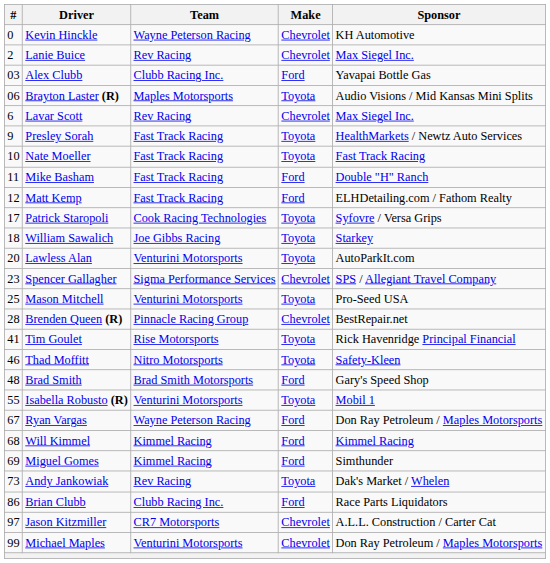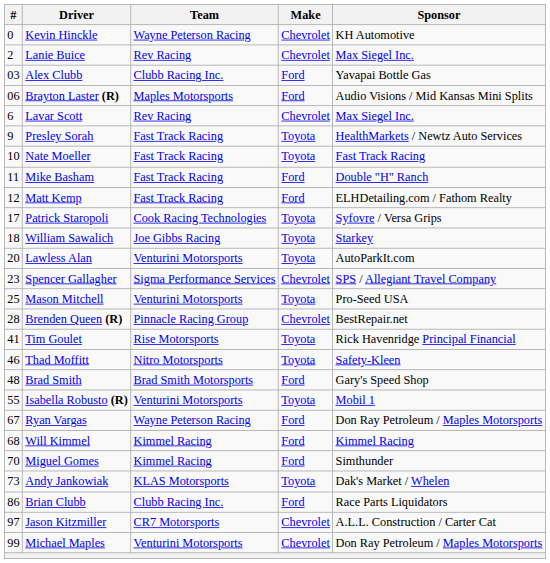 <table class="wikitable" style="font-size: 95%;">
 <tr>
 <th>#</th>
 <th>Driver</th>
 <th>Team</th>
 <th>Make</th>
 <th>Sponsor</th>
 </tr>
 <tr>
 <td>0</td>
 <td><a href='#'>Kevin Hinckle</a></td>
 <td><a href='#'>Wayne Peterson Racing</a></td>
 <td><a href='#'>Chevrolet</a></td>
 <td>KH Automotive</td>
 </tr>
 <tr>
 <td>2</td>
 <td><a href='#'>Lanie Buice</a></td>
 <td><a href='#'>Rev Racing</a></td>
 <td><a href='#'>Chevrolet</a></td>
 <td><a href='#'>Max Siegel Inc.</a></td>
 </tr>
 <tr>
 <td>03</td>
 <td nowrap=""><a href='#'>Alex Clubb</a></td>
 <td><a href='#'>Clubb Racing Inc.</a></td>
 <td><a href='#'>Ford</a></td>
 <td>Yavapai Bottle Gas</td>
 </tr>
 <tr>
 <td>06</td>
 <td><a href='#'>Brayton Laster</a> <strong>(R)</strong></td>
 <td><a href='#'>Maples Motorsports</a></td>
-<td><a href='#'>Toyota</a></td>
+<td><a href='#'>Ford</a></td>
 <td>Audio Visions / Mid Kansas Mini Splits</td>
 </tr>
 <tr>
 <td>6</td>
 <td><a href='#'>Lavar Scott</a></td>
 <td><a href='#'>Rev Racing</a></td>
 <td><a href='#'>Chevrolet</a></td>
 <td><a href='#'>Max Siegel Inc.</a></td>
 </tr>
 <tr>
 <td>9</td>
 <td><a href='#'>Presley Sorah</a></td>
 <td><a href='#'>Fast Track Racing</a></td>
 <td><a href='#'>Toyota</a></td>
 <td nowrap=""><a href='#'>HealthMarkets</a> / Newtz Auto Services</td>
 </tr>
 <tr>
 <td>10</td>
 <td><a href='#'>Nate Moeller</a></td>
 <td><a href='#'>Fast Track Racing</a></td>
 <td><a href='#'>Toyota</a></td>
 <td><a href='#'>Fast Track Racing</a></td>
 </tr>
 <tr>
 <td>11</td>
 <td><a href='#'>Mike Basham</a></td>
 <td><a href='#'>Fast Track Racing</a></td>
 <td><a href='#'>Ford</a></td>
 <td><a href='#'>Double "H" Ranch</a></td>
 </tr>
 <tr>
 <td>12</td>
 <td><a href='#'>Matt Kemp</a></td>
 <td><a href='#'>Fast Track Racing</a></td>
 <td><a href='#'>Ford</a></td>
 <td>ELHDetailing.com / Fathom Realty</td>
 </tr>
 <tr>
 <td>17</td>
 <td><a href='#'>Patrick Staropoli</a></td>
 <td><a href='#'>Cook Racing Technologies</a></td>
 <td><a href='#'>Toyota</a></td>
 <td><a href='#'>Syfovre</a> / Versa Grips</td>
 </tr>
 <tr>
 <td>18</td>
 <td><a href='#'>William Sawalich</a></td>
 <td><a href='#'>Joe Gibbs Racing</a></td>
 <td><a href='#'>Toyota</a></td>
 <td><a href='#'>Starkey</a></td>
 </tr>
 <tr>
 <td>20</td>
 <td><a href='#'>Lawless Alan</a></td>
 <td><a href='#'>Venturini Motorsports</a></td>
 <td><a href='#'>Toyota</a></td>
 <td>AutoParkIt.com</td>
 </tr>
 <tr>
 <td>23</td>
 <td><a href='#'>Spencer Gallagher</a></td>
 <td><a href='#'>Sigma Performance Services</a></td>
 <td><a href='#'>Chevrolet</a></td>
 <td><a href='#'>SPS</a> / <a href='#'>Allegiant Travel Company</a></td>
 </tr>
 <tr>
 <td>25</td>
 <td><a href='#'>Mason Mitchell</a></td>
 <td><a href='#'>Venturini Motorsports</a></td>
 <td><a href='#'>Toyota</a></td>
 <td>Pro-Seed USA</td>
 </tr>
 <tr>
 <td>28</td>
 <td><a href='#'>Brenden Queen</a> <strong>(R)</strong></td>
 <td><a href='#'>Pinnacle Racing Group</a></td>
 <td><a href='#'>Chevrolet</a></td>
 <td>BestRepair.net</td>
 </tr>
 <tr>
 <td>41</td>
 <td><a href='#'>Tim Goulet</a></td>
 <td><a href='#'>Rise Motorsports</a></td>
 <td><a href='#'>Toyota</a></td>
 <td>Rick Havenridge <a href='#'>Principal Financial</a></td>
 </tr>
 <tr>
 <td>46</td>
 <td><a href='#'>Thad Moffitt</a></td>
 <td><a href='#'>Nitro Motorsports</a></td>
 <td><a href='#'>Toyota</a></td>
 <td><a href='#'>Safety-Kleen</a></td>
 </tr>
 <tr>
 <td>48</td>
 <td><a href='#'>Brad Smith</a></td>
 <td><a href='#'>Brad Smith Motorsports</a></td>
 <td><a href='#'>Ford</a></td>
 <td>Gary's Speed Shop</td>
 </tr>
 <tr>
 <td>55</td>
 <td><a href='#'>Isabella Robusto</a> <strong>(R)</strong></td>
 <td><a href='#'>Venturini Motorsports</a></td>
 <td><a href='#'>Toyota</a></td>
 <td><a href='#'>Mobil 1</a></td>
 </tr>
 <tr>
 <td>67</td>
 <td><a href='#'>Ryan Vargas</a></td>
 <td><a href='#'>Wayne Peterson Racing</a></td>
 <td><a href='#'>Ford</a></td>
 <td>Don Ray Petroleum / <a href='#'>Maples Motorsports</a></td>
 </tr>
 <tr>
 <td>68</td>
 <td><a href='#'>Will Kimmel</a></td>
 <td><a href='#'>Kimmel Racing</a></td>
 <td><a href='#'>Ford</a></td>
 <td><a href='#'>Kimmel Racing</a></td>
 </tr>
 <tr>
-<td>69</td>
+<td>70</td>
 <td><a href='#'>Miguel Gomes</a></td>
 <td><a href='#'>Kimmel Racing</a></td>
 <td><a href='#'>Ford</a></td>
 <td>Simthunder</td>
 </tr>
 <tr>
 <td>73</td>
 <td><a href='#'>Andy Jankowiak</a></td>
-<td><a href='#'>Rev Racing</a></td>
+<td><a href='#'>KLAS Motorsports</a></td>
 <td><a href='#'>Toyota</a></td>
 <td>Dak's Market / <a href='#'>Whelen</a></td>
 </tr>
 <tr>
 <td>86</td>
 <td><a href='#'>Brian Clubb</a></td>
 <td><a href='#'>Clubb Racing Inc.</a></td>
 <td><a href='#'>Ford</a></td>
 <td>Race Parts Liquidators</td>
 </tr>
 <tr>
 <td>97</td>
 <td><a href='#'>Jason Kitzmiller</a></td>
 <td><a href='#'>CR7 Motorsports</a></td>
 <td><a href='#'>Chevrolet</a></td>
 <td>A.L.L. Construction / Carter Cat</td>
 </tr>
 <tr>
 <td>99</td>
 <td><a href='#'>Michael Maples</a></td>
 <td><a href='#'>Venturini Motorsports</a></td>
 <td><a href='#'>Chevrolet</a></td>
 <td>Don Ray Petroleum / <a href='#'>Maples Motorsports</a></td>
 </tr>
 <tr>
 <th colspan="5"></th>
 </tr>
 </table>
